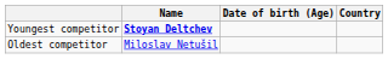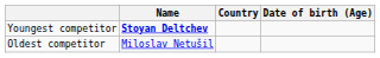 <table class="wikitable sortable">
 <tr>
 <th></th>
 <th>Name</th>
+<th>Country</th>
 <th>Date of birth (Age)</th>
-<th>Country</th>
 </tr>
 <tr>
 <td>Youngest competitor</td>
 <td><strong><a href='#'>Stoyan Deltchev</a></strong></td>
 <td></td>
 <td></td>
 </tr>
 <tr>
 <td>Oldest competitor</td>
 <td><a href='#'>Miloslav Netušil</a></td>
 <td></td>
 <td></td>
 </tr>
 </table>
